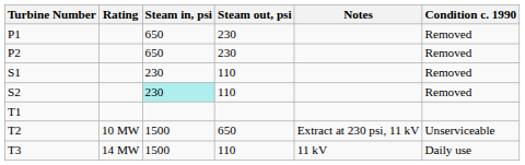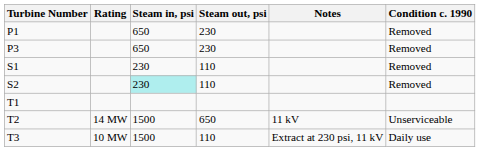 <table class="wikitable">
 <tr>
 <th>Turbine Number</th>
 <th>Rating</th>
 <th>Steam in, psi</th>
 <th>Steam out, psi</th>
 <th>Notes</th>
 <th>Condition c. 1990</th>
 </tr>
 <tr>
 <td>P1</td>
 <td></td>
 <td>650</td>
 <td>230</td>
 <td></td>
 <td>Removed</td>
 </tr>
 <tr>
-<td>P2</td>
+<td>P3</td>
 <td></td>
 <td>650</td>
 <td>230</td>
 <td></td>
 <td>Removed</td>
 </tr>
 <tr>
 <td>S1</td>
 <td></td>
 <td>230</td>
 <td>110</td>
 <td></td>
 <td>Removed</td>
 </tr>
 <tr>
 <td>S2</td>
 <td></td>
 <td style="background: paleturquoise;">230</td>
 <td>110</td>
 <td></td>
 <td>Removed</td>
 </tr>
 <tr>
 <td>T1</td>
 <td></td>
 <td></td>
 <td></td>
 <td></td>
 <td></td>
 </tr>
 <tr>
 <td>T2</td>
-<td>10 MW</td>
+<td>14 MW</td>
 <td>1500</td>
 <td>650</td>
-<td>Extract at 230 psi, 11 kV</td>
+<td>11 kV</td>
 <td>Unserviceable</td>
 </tr>
 <tr>
 <td>T3</td>
-<td>14 MW</td>
+<td>10 MW</td>
 <td>1500</td>
 <td>110</td>
-<td>11 kV</td>
+<td>Extract at 230 psi, 11 kV</td>
 <td>Daily use</td>
 </tr>
 </table>
